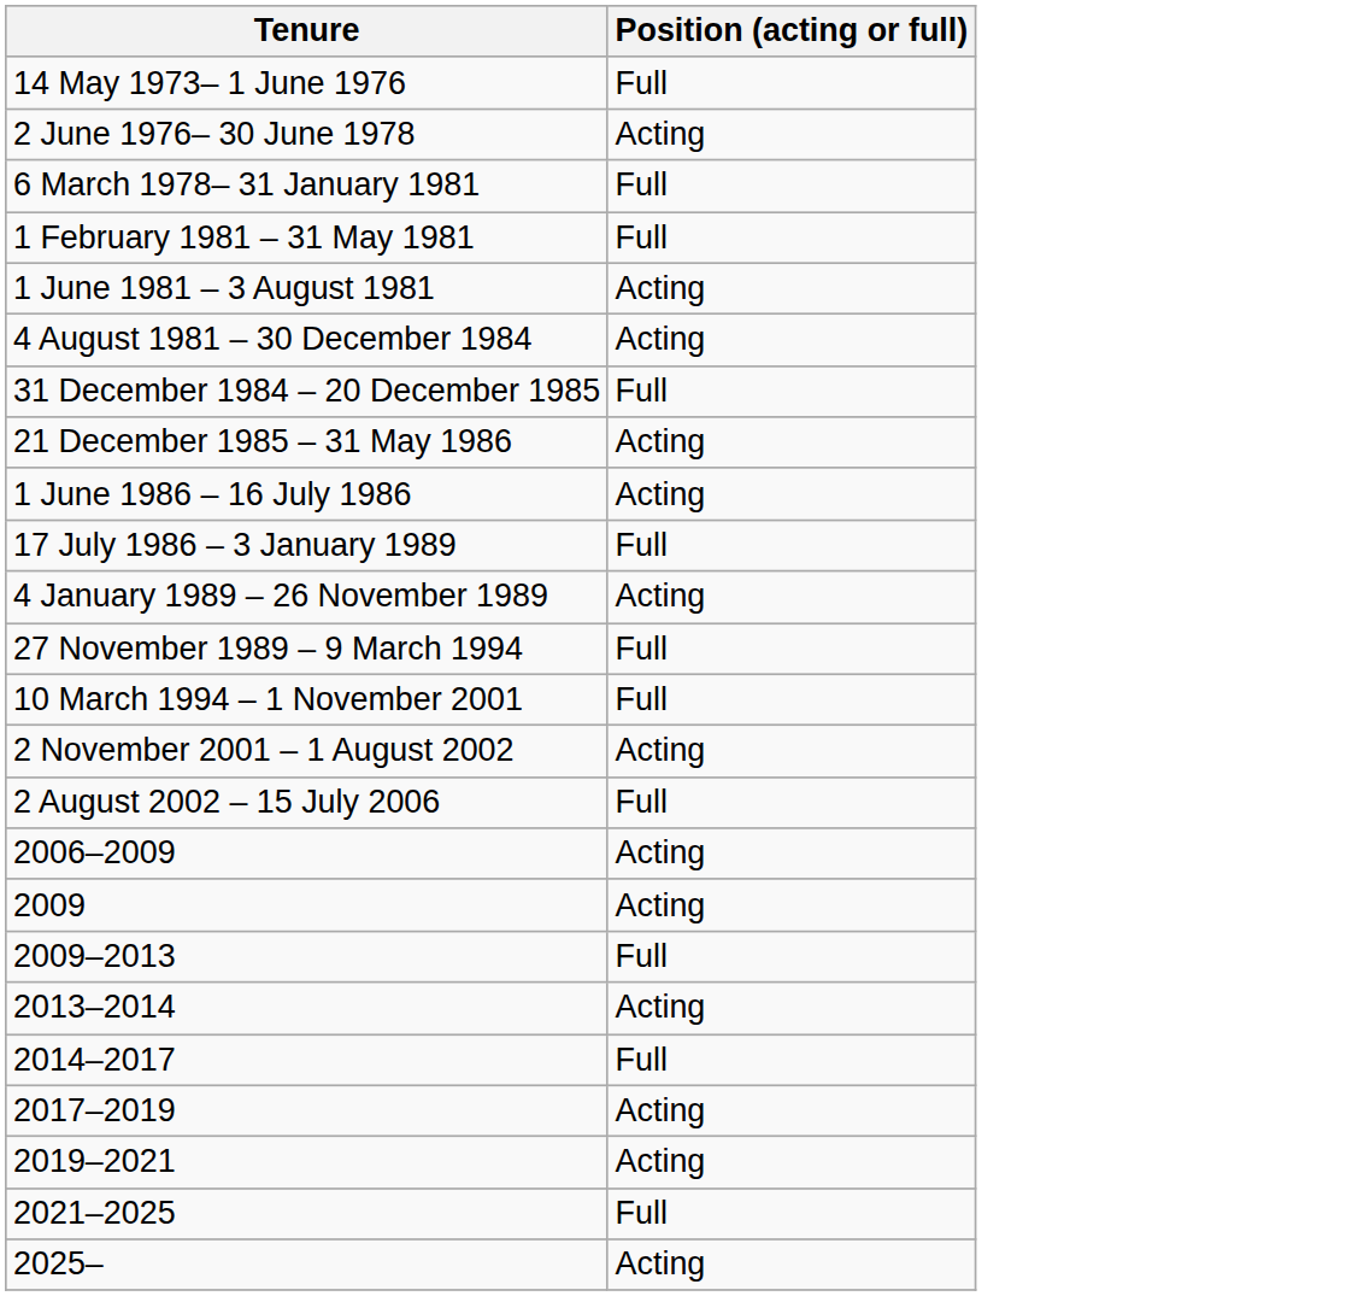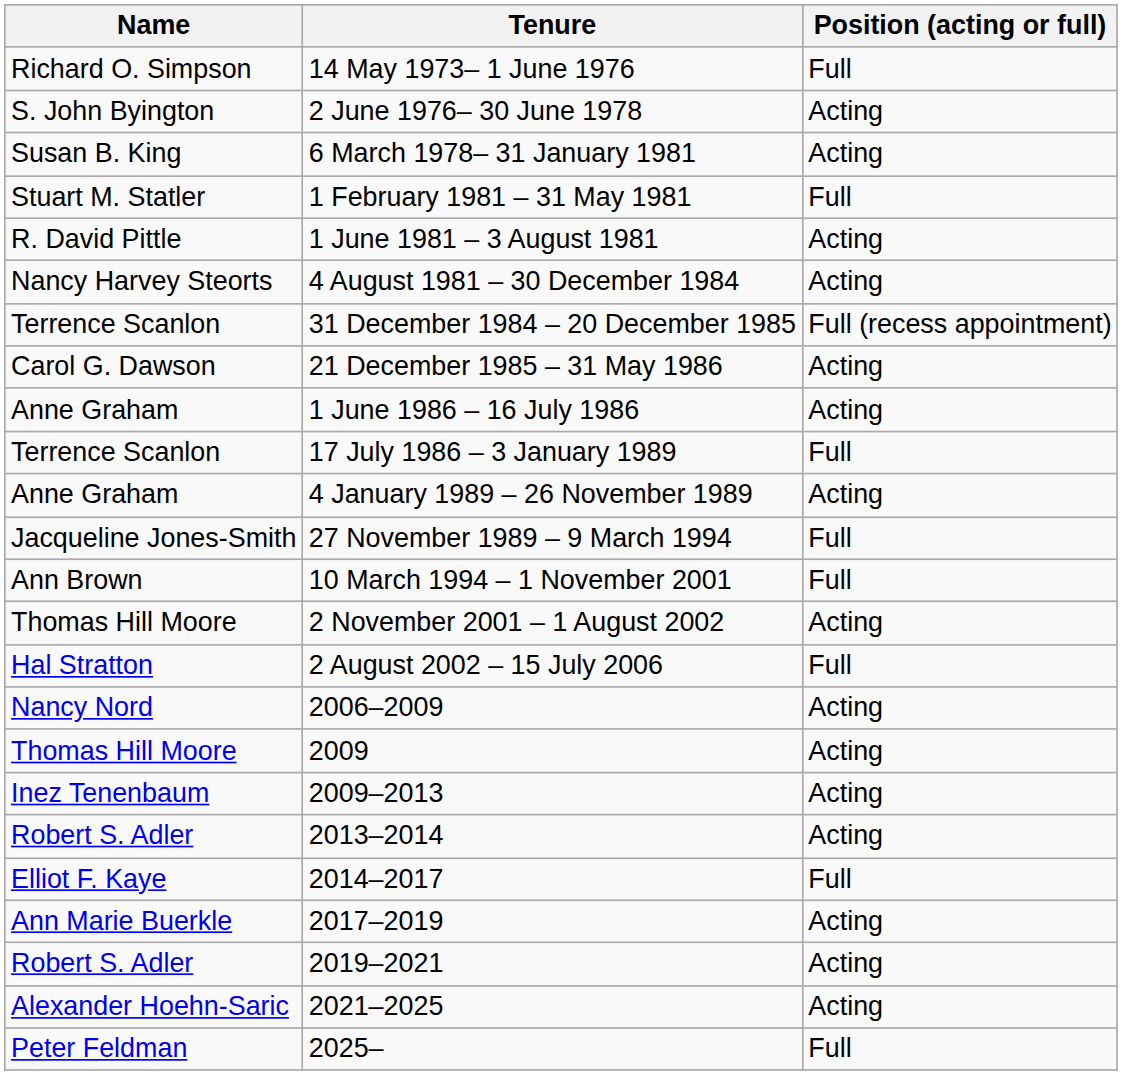 <table class="wikitable">
 <tr>
+<th>Name</th>
 <th>Tenure</th>
 <th>Position (acting or full)</th>
 </tr>
 <tr>
+<td>Richard O. Simpson</td>
 <td>14 May 1973– 1 June 1976</td>
 <td>Full</td>
 </tr>
 <tr>
+<td>S. John Byington</td>
 <td>2 June 1976– 30 June 1978</td>
 <td>Acting</td>
 </tr>
 <tr>
+<td>Susan B. King</td>
 <td>6 March 1978– 31 January 1981</td>
-<td>Full</td>
+<td>Acting</td>
 </tr>
 <tr>
+<td>Stuart M. Statler</td>
 <td>1 February 1981 – 31 May 1981</td>
 <td>Full</td>
 </tr>
 <tr>
+<td>R. David Pittle</td>
 <td>1 June 1981 – 3 August 1981</td>
 <td>Acting</td>
 </tr>
 <tr>
+<td>Nancy Harvey Steorts</td>
 <td>4 August 1981 – 30 December 1984</td>
 <td>Acting</td>
 </tr>
 <tr>
+<td>Terrence Scanlon</td>
 <td>31 December 1984 – 20 December 1985</td>
-<td>Full</td>
+<td>Full (recess appointment)</td>
 </tr>
 <tr>
+<td>Carol G. Dawson</td>
 <td>21 December 1985 – 31 May 1986</td>
 <td>Acting</td>
 </tr>
 <tr>
+<td>Anne Graham</td>
 <td>1 June 1986 – 16 July 1986</td>
 <td>Acting</td>
 </tr>
 <tr>
+<td>Terrence Scanlon</td>
 <td>17 July 1986 – 3 January 1989</td>
 <td>Full</td>
 </tr>
 <tr>
+<td>Anne Graham</td>
 <td>4 January 1989 – 26 November 1989</td>
 <td>Acting</td>
 </tr>
 <tr>
+<td>Jacqueline Jones-Smith</td>
 <td>27 November 1989 – 9 March 1994</td>
 <td>Full</td>
 </tr>
 <tr>
+<td>Ann Brown</td>
 <td>10 March 1994 – 1 November 2001</td>
 <td>Full</td>
 </tr>
 <tr>
+<td>Thomas Hill Moore</td>
 <td>2 November 2001 – 1 August 2002</td>
 <td>Acting</td>
 </tr>
 <tr>
+<td><a href='#'>Hal Stratton</a></td>
 <td>2 August 2002 – 15 July 2006</td>
 <td>Full</td>
 </tr>
 <tr>
+<td><a href='#'>Nancy Nord</a></td>
 <td>2006–2009</td>
 <td>Acting</td>
 </tr>
 <tr>
+<td><a href='#'>Thomas Hill Moore</a></td>
 <td>2009</td>
 <td>Acting</td>
 </tr>
 <tr>
+<td><a href='#'>Inez Tenenbaum</a></td>
 <td>2009–2013</td>
-<td>Full</td>
+<td>Acting</td>
 </tr>
 <tr>
+<td><a href='#'>Robert S. Adler</a></td>
 <td>2013–2014</td>
 <td>Acting</td>
 </tr>
 <tr>
+<td><a href='#'>Elliot F. Kaye</a></td>
 <td>2014–2017</td>
 <td>Full</td>
 </tr>
 <tr>
+<td><a href='#'>Ann Marie Buerkle</a></td>
 <td>2017–2019</td>
 <td>Acting</td>
 </tr>
 <tr>
+<td><a href='#'>Robert S. Adler</a></td>
 <td>2019–2021</td>
 <td>Acting</td>
 </tr>
 <tr>
+<td><a href='#'>Alexander Hoehn-Saric</a></td>
 <td>2021–2025</td>
+<td>Acting</td>
+</tr>
+<tr>
+<td><a href='#'>Peter Feldman</a></td>
+<td>2025–</td>
 <td>Full</td>
 </tr>
-<tr>
-<td>2025–</td>
-<td>Acting</td>
-</tr>
 </table>
